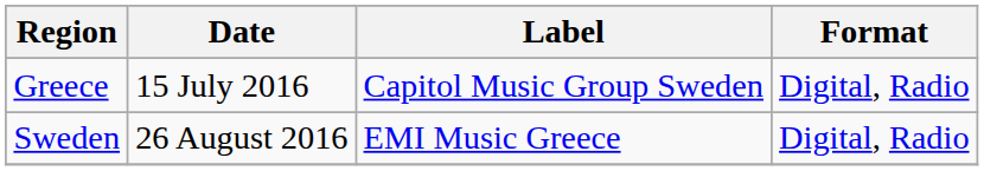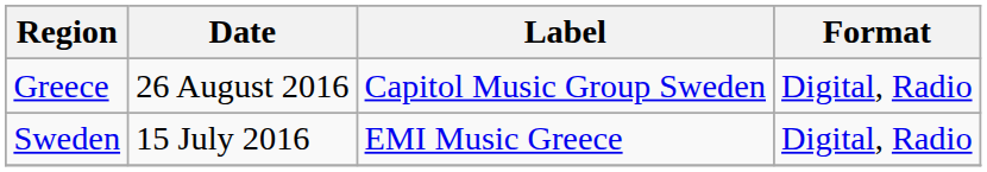 <table class="sortable wikitable">
 <tr>
 <th>Region</th>
 <th>Date</th>
 <th>Label</th>
 <th>Format</th>
 </tr>
 <tr>
 <td><a href='#'>Greece</a></td>
-<td rowspan="1">15 July 2016</td>
+<td rowspan="1">26 August 2016</td>
 <td rowspan="1"><a href='#'>Capitol Music Group Sweden</a></td>
 <td><a href='#'>Digital</a>, <a href='#'>Radio</a></td>
 </tr>
 <tr>
 <td><a href='#'>Sweden</a></td>
-<td rowspan="1">26 August 2016</td>
+<td rowspan="1">15 July 2016</td>
 <td rowspan="1"><a href='#'>EMI Music Greece</a></td>
 <td><a href='#'>Digital</a>, <a href='#'>Radio</a></td>
 </tr>
 <tr>
 </tr>
 </table>
